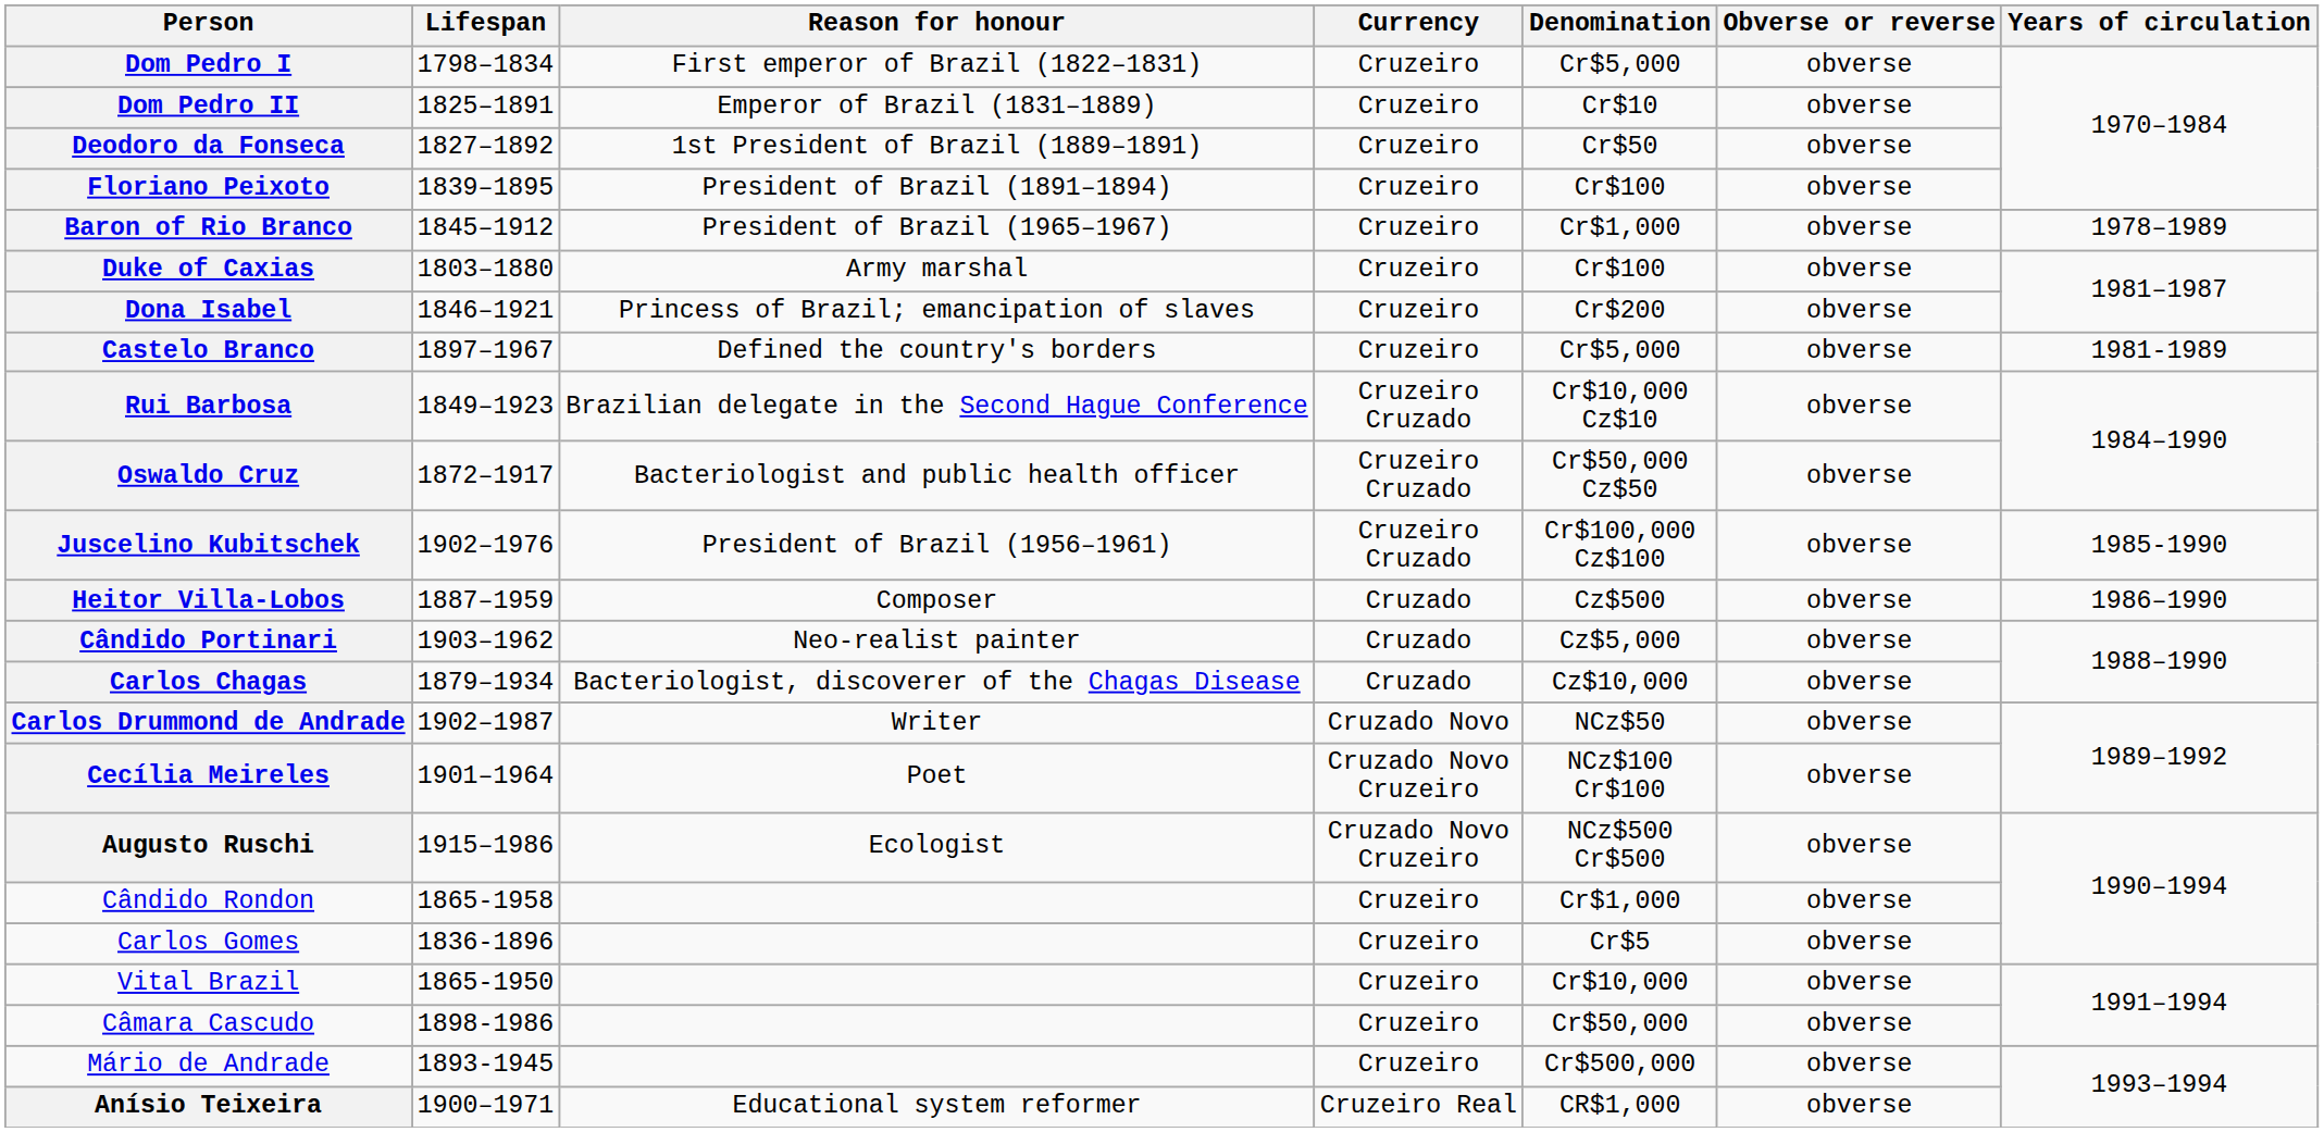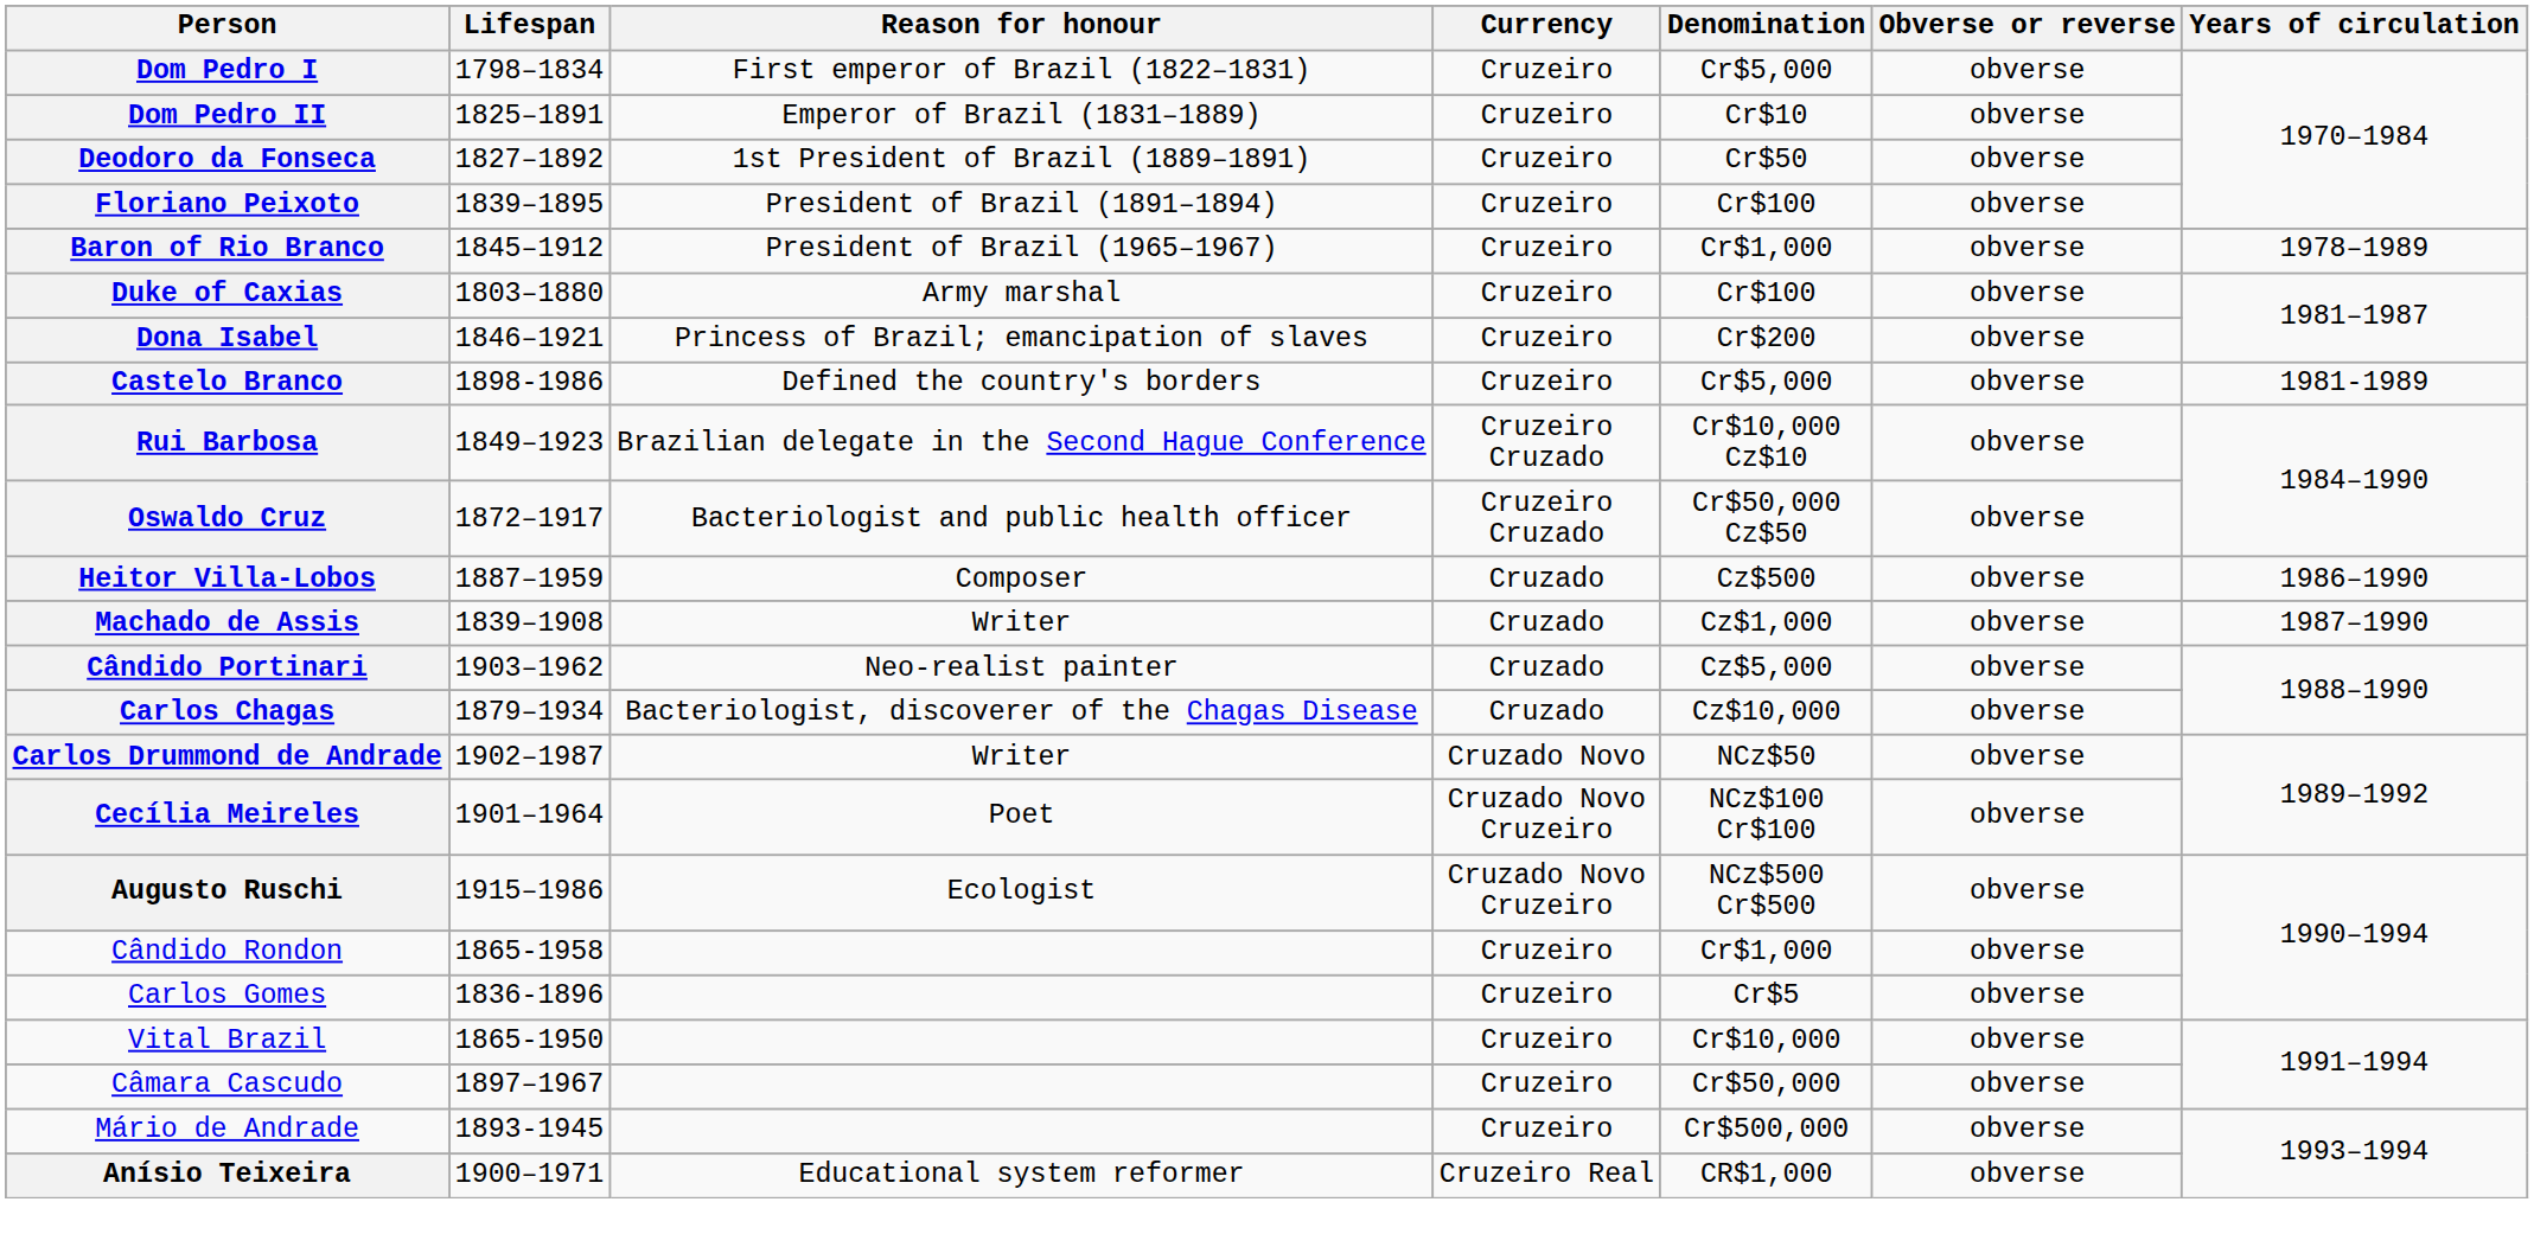 <table class="wikitable" style="font-size:95%; text-align:center;">
 <tr>
 <th>Person</th>
 <th>Lifespan</th>
 <th>Reason for honour</th>
 <th>Currency</th>
 <th>Denomination</th>
 <th>Obverse or reverse</th>
 <th>Years of circulation</th>
 </tr>
 <tr>
 <th><a href='#'>Dom Pedro I</a></th>
 <td>1798–1834</td>
 <td>First emperor of Brazil (1822–1831)</td>
 <td>Cruzeiro</td>
 <td>Cr$5,000</td>
 <td>obverse</td>
 <td rowspan="4">1970–1984</td>
 </tr>
 <tr>
 <th><a href='#'>Dom Pedro II</a></th>
 <td>1825–1891</td>
 <td>Emperor of Brazil (1831–1889)</td>
 <td>Cruzeiro</td>
 <td>Cr$10</td>
 <td>obverse</td>
 </tr>
 <tr>
 <th><a href='#'>Deodoro da Fonseca</a></th>
 <td>1827–1892</td>
 <td>1st President of Brazil (1889–1891)</td>
 <td>Cruzeiro</td>
 <td>Cr$50</td>
 <td>obverse</td>
 </tr>
 <tr>
 <th><a href='#'>Floriano Peixoto</a></th>
 <td>1839–1895</td>
 <td>President of Brazil (1891–1894)</td>
 <td>Cruzeiro</td>
 <td>Cr$100</td>
 <td>obverse</td>
 </tr>
 <tr>
 <th><a href='#'>Baron of Rio Branco</a></th>
 <td>1845–1912</td>
 <td>President of Brazil (1965–1967)</td>
 <td>Cruzeiro</td>
 <td>Cr$1,000</td>
 <td>obverse</td>
 <td>1978–1989</td>
 </tr>
 <tr>
 <th><a href='#'>Duke of Caxias</a></th>
 <td>1803–1880</td>
 <td>Army marshal</td>
 <td>Cruzeiro</td>
 <td>Cr$100</td>
 <td>obverse</td>
 <td rowspan="2">1981–1987</td>
 </tr>
 <tr>
 <th><a href='#'>Dona Isabel</a></th>
 <td>1846–1921</td>
 <td>Princess of Brazil; emancipation of slaves</td>
 <td>Cruzeiro</td>
 <td>Cr$200</td>
 <td>obverse</td>
 </tr>
 <tr>
 <th><a href='#'>Castelo Branco</a></th>
-<td>1897–1967</td>
+<td>1898-1986</td>
 <td>Defined the country's borders</td>
 <td>Cruzeiro</td>
 <td>Cr$5,000</td>
 <td>obverse</td>
 <td>1981-1989</td>
 </tr>
 <tr>
 <th><a href='#'>Rui Barbosa</a></th>
 <td>1849–1923</td>
 <td>Brazilian delegate in the <a href='#'>Second Hague Conference</a></td>
 <td>Cruzeiro<br>Cruzado</td>
 <td>Cr$10,000<br>Cz$10</td>
 <td>obverse</td>
 <td rowspan="2">1984–1990</td>
 </tr>
 <tr>
 <th><a href='#'>Oswaldo Cruz</a></th>
 <td>1872–1917</td>
 <td>Bacteriologist and public health officer</td>
 <td>Cruzeiro<br>Cruzado</td>
 <td>Cr$50,000<br>Cz$50</td>
 <td>obverse</td>
 </tr>
 <tr>
-<th><a href='#'>Juscelino Kubitschek</a></th>
-<td>1902–1976</td>
-<td>President of Brazil (1956–1961)</td>
-<td>Cruzeiro<br>Cruzado</td>
-<td>Cr$100,000<br>Cz$100</td>
-<td>obverse</td>
-<td>1985-1990</td>
-</tr>
-<tr>
 <th><a href='#'>Heitor Villa-Lobos</a></th>
 <td>1887–1959</td>
 <td>Composer</td>
 <td>Cruzado</td>
 <td>Cz$500</td>
 <td>obverse</td>
 <td>1986–1990</td>
+</tr>
+<tr>
+<th><a href='#'>Machado de Assis</a></th>
+<td>1839–1908</td>
+<td>Writer</td>
+<td>Cruzado</td>
+<td>Cz$1,000</td>
+<td>obverse</td>
+<td>1987–1990</td>
 </tr>
 <tr>
 <th><a href='#'>Cândido Portinari</a></th>
 <td>1903–1962</td>
 <td>Neo-realist painter</td>
 <td>Cruzado</td>
 <td>Cz$5,000</td>
 <td>obverse</td>
 <td rowspan="2">1988–1990</td>
 </tr>
 <tr>
 <th><a href='#'>Carlos Chagas</a></th>
 <td>1879–1934</td>
 <td>Bacteriologist, discoverer of the <a href='#'>Chagas Disease</a></td>
 <td>Cruzado</td>
 <td>Cz$10,000</td>
 <td>obverse</td>
 </tr>
 <tr>
 <th><a href='#'>Carlos Drummond de Andrade</a></th>
 <td>1902–1987</td>
 <td>Writer</td>
 <td>Cruzado Novo</td>
 <td>NCz$50</td>
 <td>obverse</td>
 <td rowspan="2">1989–1992</td>
 </tr>
 <tr>
 <th><a href='#'>Cecília Meireles</a></th>
 <td>1901–1964</td>
 <td>Poet</td>
 <td>Cruzado Novo<br>Cruzeiro</td>
 <td>NCz$100<br>Cr$100</td>
 <td>obverse</td>
 </tr>
 <tr>
 <th>Augusto Ruschi</th>
 <td>1915–1986</td>
 <td>Ecologist</td>
 <td>Cruzado Novo<br>Cruzeiro</td>
 <td>NCz$500<br>Cr$500</td>
 <td>obverse</td>
 <td rowspan="3">1990–1994</td>
 </tr>
 <tr>
 <td><a href='#'>Cândido Rondon</a></td>
 <td>1865-1958</td>
 <td></td>
 <td>Cruzeiro</td>
 <td>Cr$1,000</td>
 <td>obverse</td>
 </tr>
 <tr>
 <td><a href='#'>Carlos Gomes</a></td>
 <td>1836-1896</td>
 <td></td>
 <td>Cruzeiro</td>
 <td>Cr$5</td>
 <td>obverse</td>
 </tr>
 <tr>
 <td><a href='#'>Vital Brazil</a></td>
 <td>1865-1950</td>
 <td></td>
 <td>Cruzeiro</td>
 <td>Cr$10,000</td>
 <td>obverse</td>
 <td rowspan="2">1991–1994</td>
 </tr>
 <tr>
 <td><a href='#'>Câmara Cascudo</a></td>
-<td>1898-1986</td>
+<td>1897–1967</td>
 <td></td>
 <td>Cruzeiro</td>
 <td>Cr$50,000</td>
 <td>obverse</td>
 </tr>
 <tr>
 <td><a href='#'>Mário de Andrade</a></td>
 <td>1893-1945</td>
 <td></td>
 <td>Cruzeiro</td>
 <td>Cr$500,000</td>
 <td>obverse</td>
 <td rowspan="2">1993–1994</td>
 </tr>
 <tr>
 <th>Anísio Teixeira</th>
 <td>1900–1971</td>
 <td>Educational system reformer</td>
 <td>Cruzeiro Real</td>
 <td>CR$1,000</td>
 <td>obverse</td>
 </tr>
 </table>
